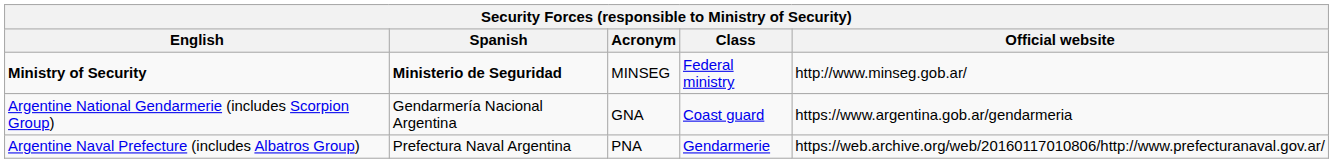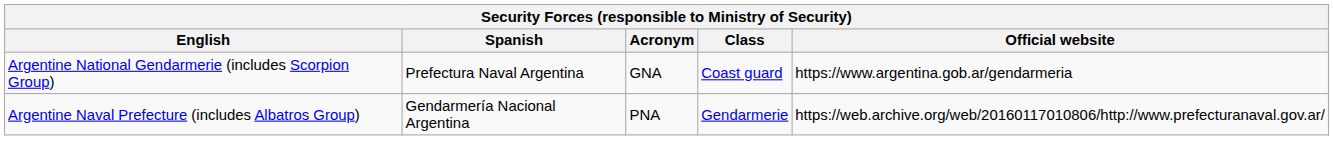 <table class="wikitable collapsible collapsed" style="min-width:50em; font-size:88%">
 <tr>
 <th colspan=5>Security Forces (responsible to Ministry of Security)</th>
 </tr>
 <tr>
 <th>English</th>
 <th>Spanish</th>
 <th>Acronym</th>
 <th>Class</th>
 <th>Official website</th>
 </tr>
 <tr>
-<td><strong>Ministry of Security</strong></td>
-<td><strong>Ministerio de Seguridad</strong></td>
-<td>MINSEG</td>
-<td><a href='#'>Federal ministry</a></td>
-<td>http://www.minseg.gob.ar/</td>
-</tr>
-<tr>
 <td><a href='#'>Argentine National Gendarmerie</a> (includes <a href='#'>Scorpion Group</a>)</td>
-<td>Gendarmería Nacional Argentina</td>
+<td>Prefectura Naval Argentina</td>
 <td>GNA</td>
 <td><a href='#'>Coast guard</a></td>
 <td>https://www.argentina.gob.ar/gendarmeria</td>
 </tr>
 <tr>
 <td><a href='#'>Argentine Naval Prefecture</a> (includes <a href='#'>Albatros Group</a>)</td>
-<td>Prefectura Naval Argentina</td>
+<td>Gendarmería Nacional Argentina</td>
 <td>PNA</td>
 <td><a href='#'>Gendarmerie</a></td>
 <td>https://web.archive.org/web/20160117010806/http://www.prefecturanaval.gov.ar/</td>
 </tr>
 </table>
